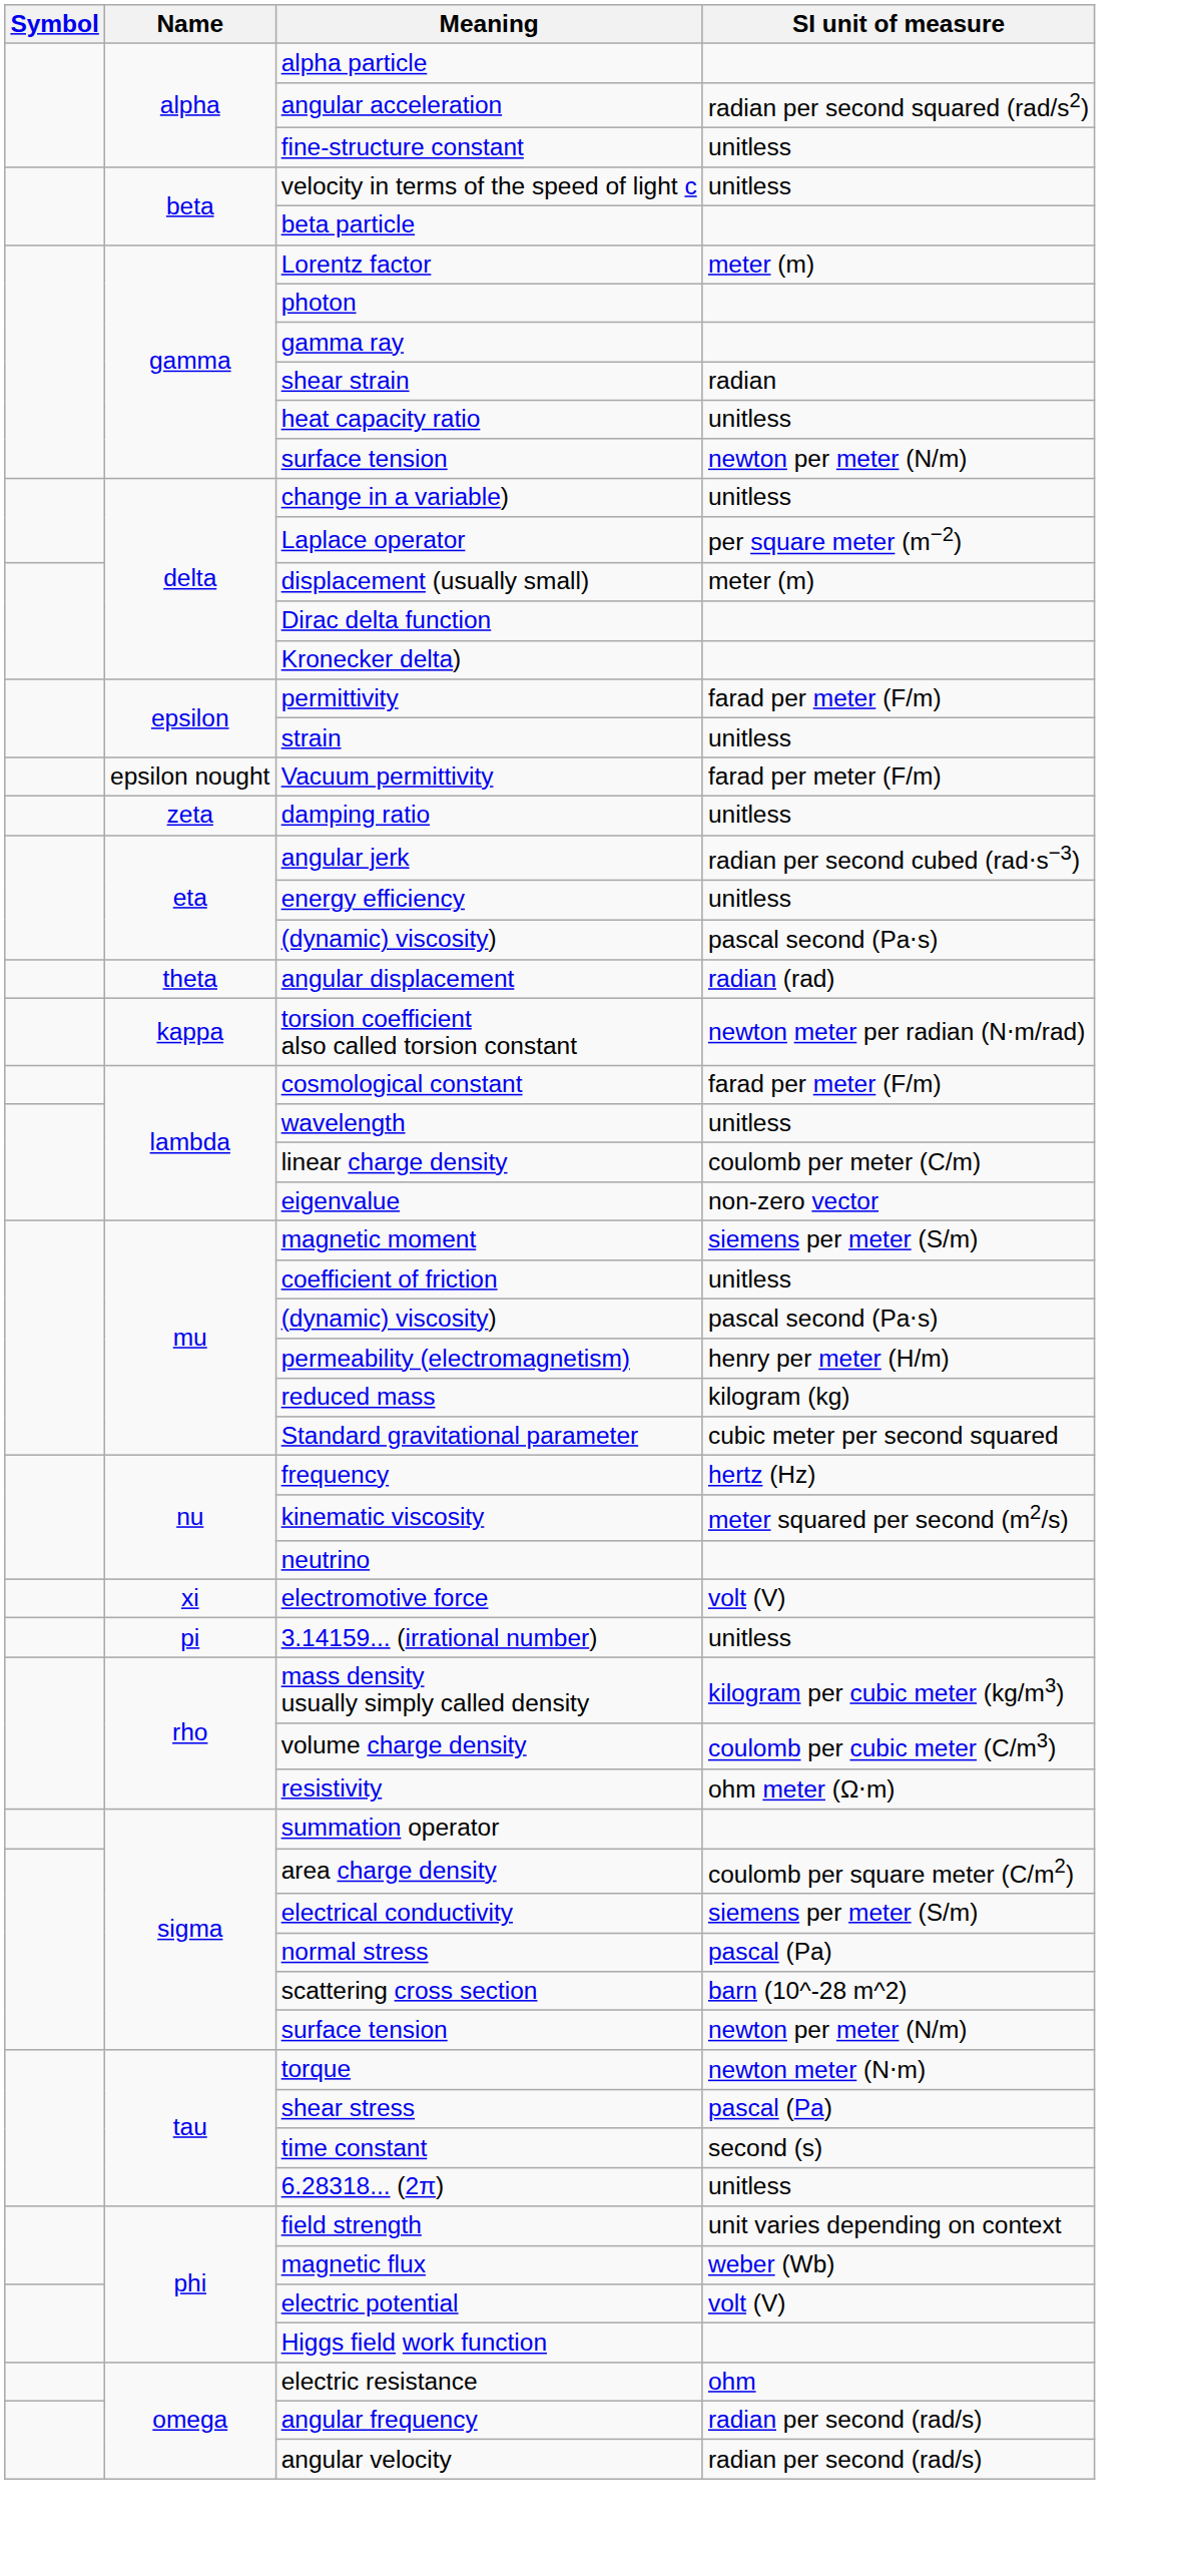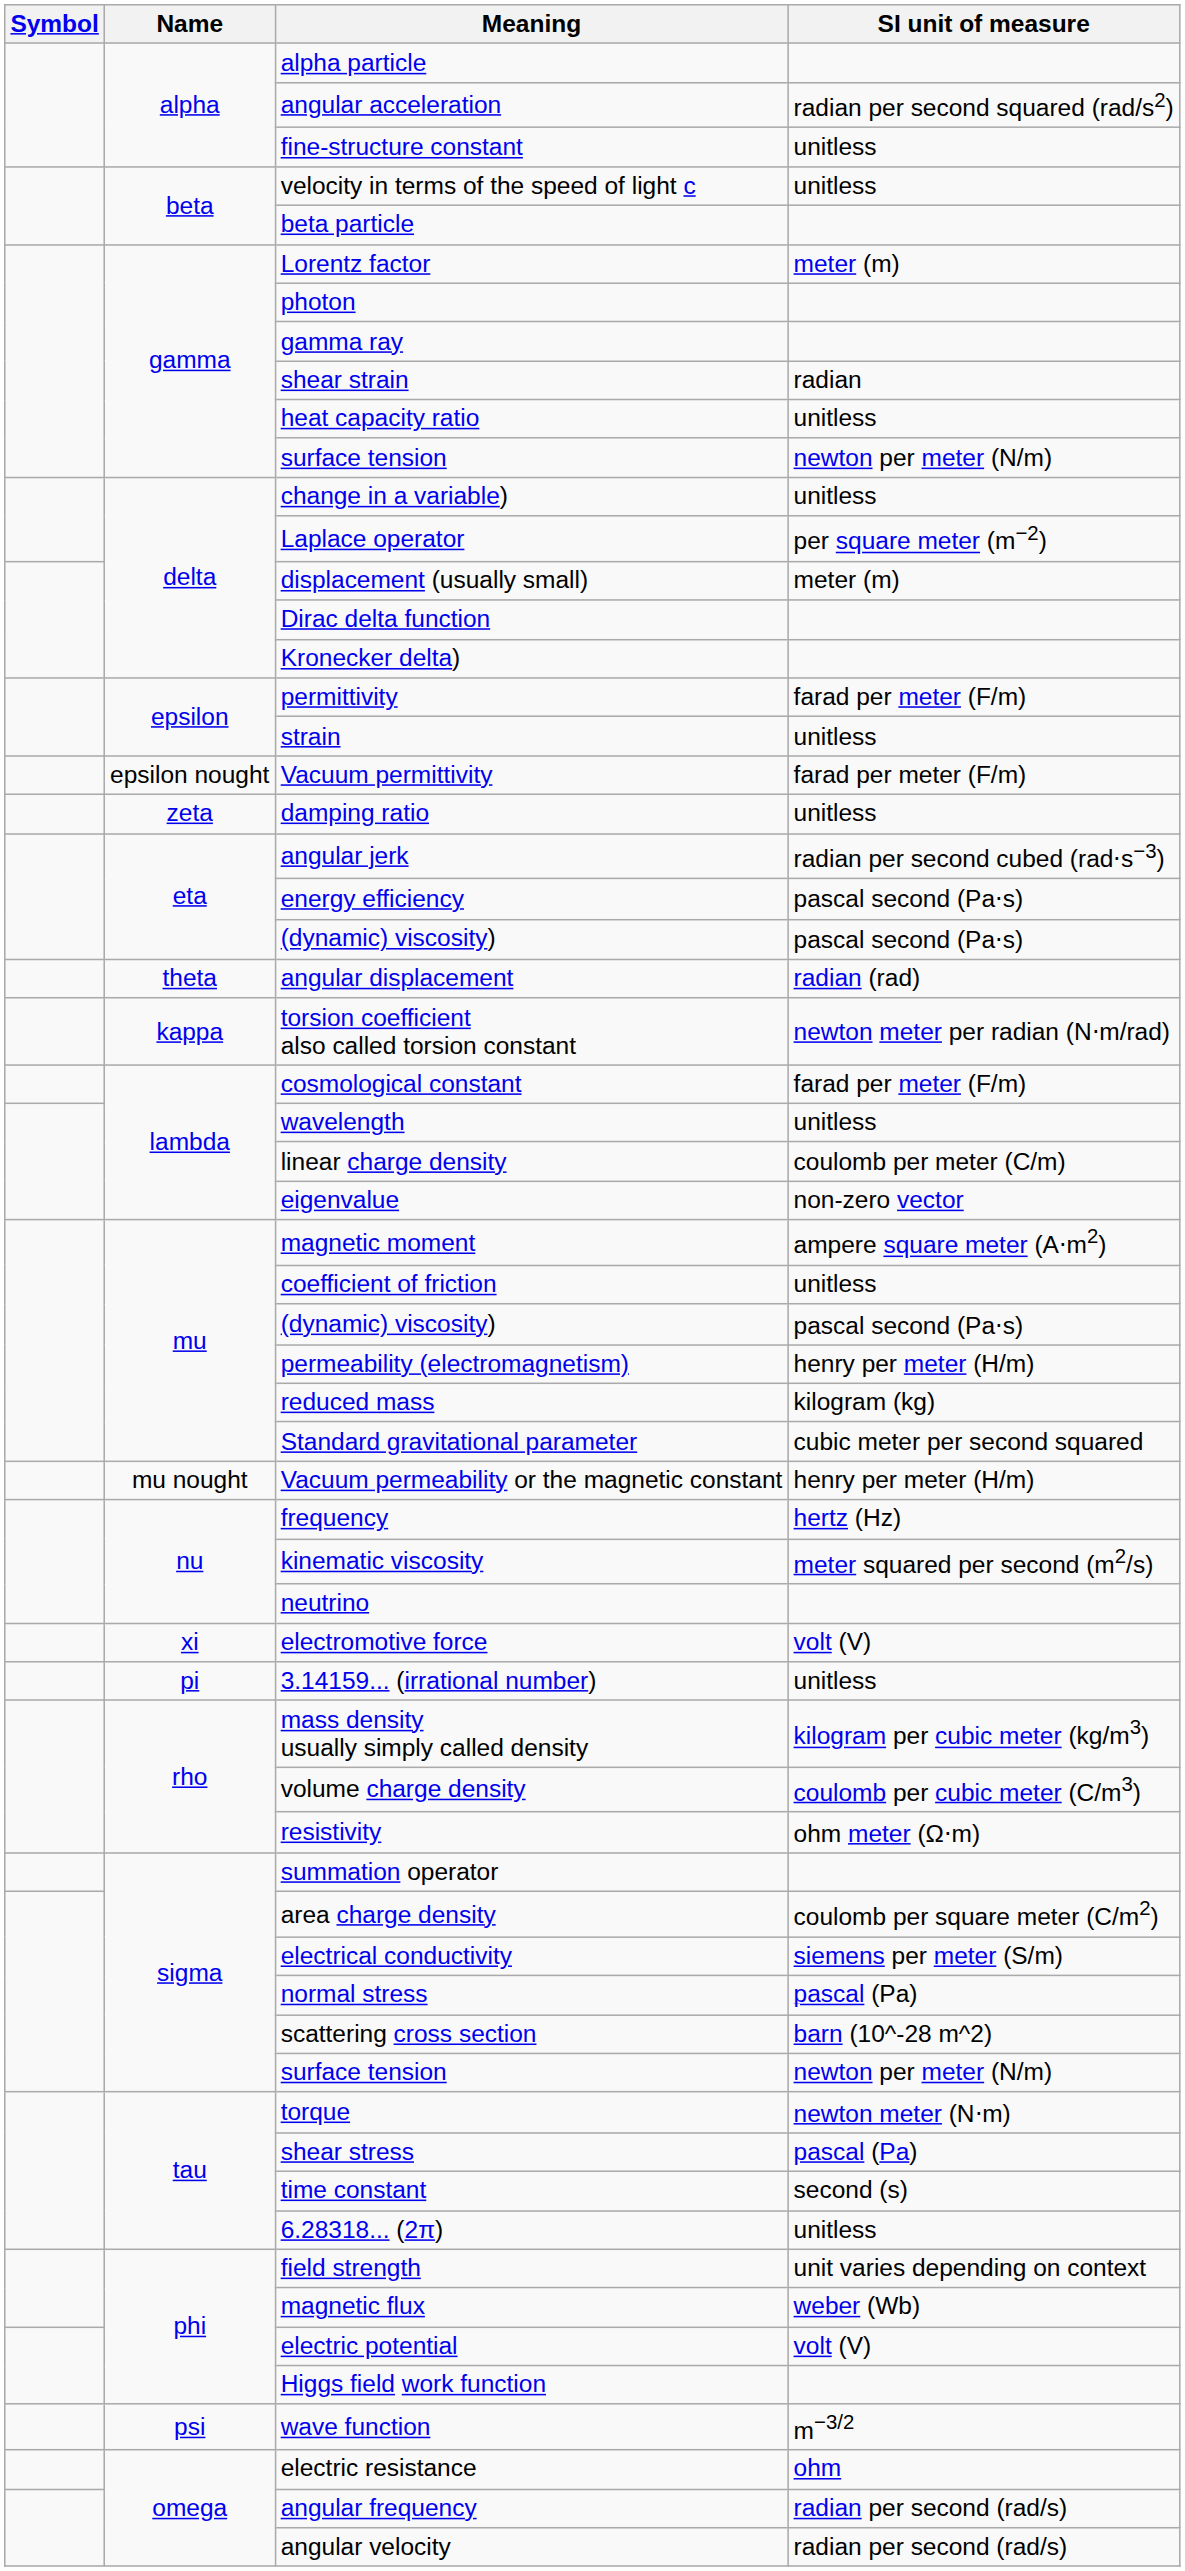 <table class="wikitable">
 <tr>
 <th><a href='#'>Symbol</a></th>
 <th>Name</th>
 <th>Meaning</th>
 <th>SI unit of measure</th>
 </tr>
 <tr>
 <td rowspan=3 style="text-align: center"></td>
 <td rowspan=3 style="text-align: center"><a href='#'>alpha</a></td>
 <td><a href='#'>alpha particle</a></td>
 <td></td>
 </tr>
 <tr>
 <td><a href='#'>angular acceleration</a></td>
 <td>radian per second squared (rad/s<sup>2</sup>)</td>
 </tr>
 <tr>
 <td><a href='#'>fine-structure constant</a></td>
 <td>unitless</td>
 </tr>
 <tr>
 <td rowspan=2 style="text-align: center"></td>
 <td rowspan=2 style="text-align: center"><a href='#'>beta</a></td>
 <td>velocity in terms of the speed of light <a href='#'>c</a></td>
 <td>unitless</td>
 </tr>
 <tr>
 <td><a href='#'>beta particle</a></td>
 <td></td>
 </tr>
 <tr>
 <td rowspan=6 style="text-align: center"></td>
 <td rowspan=6 style="text-align: center"><a href='#'>gamma</a></td>
 <td><a href='#'>Lorentz factor</a></td>
 <td><a href='#'>meter</a> (m)</td>
 </tr>
 <tr>
 <td><a href='#'>photon</a></td>
 <td></td>
 </tr>
 <tr>
 <td><a href='#'>gamma ray</a></td>
 <td></td>
 </tr>
 <tr>
 <td><a href='#'>shear strain</a></td>
 <td>radian</td>
 </tr>
 <tr>
 <td><a href='#'>heat capacity ratio</a></td>
 <td>unitless</td>
 </tr>
 <tr>
 <td><a href='#'>surface tension</a></td>
 <td><a href='#'>newton</a> per <a href='#'>meter</a> (N/m)</td>
 </tr>
 <tr>
 <td rowspan=2 style="text-align: center"></td>
 <td rowspan="5" style="text-align: center"><a href='#'>delta</a></td>
 <td><a href='#'>change in a variable</a>)</td>
 <td>unitless</td>
 </tr>
 <tr>
 <td><a href='#'>Laplace operator</a></td>
 <td>per <a href='#'>square meter</a> (m<sup>−2</sup>)</td>
 </tr>
 <tr>
 <td rowspan="3" style="text-align: center"></td>
 <td><a href='#'>displacement</a> (usually small)</td>
 <td>meter (m)</td>
 </tr>
 <tr>
 <td><a href='#'>Dirac delta function</a></td>
 <td></td>
 </tr>
 <tr>
 <td><a href='#'>Kronecker delta</a>)</td>
 <td></td>
 </tr>
 <tr>
 <td rowspan="2" style="text-align: center"></td>
 <td rowspan="2" style="text-align: center"><a href='#'>epsilon</a></td>
 <td><a href='#'>permittivity</a></td>
 <td>farad per <a href='#'>meter</a> (F/m)</td>
 </tr>
 <tr>
 <td><a href='#'>strain</a></td>
 <td>unitless</td>
 </tr>
 <tr>
 <td style="text-align: center"></td>
 <td style="text-align: center">epsilon nought</td>
 <td><a href='#'>Vacuum permittivity</a></td>
 <td>farad per meter (F/m)</td>
 </tr>
 <tr>
 <td style="text-align: center"></td>
 <td style="text-align: center"><a href='#'>zeta</a></td>
 <td><a href='#'>damping ratio</a></td>
 <td>unitless</td>
 </tr>
 <tr>
 <td rowspan=3 style="text-align: center"></td>
 <td rowspan=3 style="text-align: center"><a href='#'>eta</a></td>
 <td><a href='#'>angular jerk</a></td>
 <td>radian per second cubed (rad⋅s<sup>−3</sup>)</td>
 </tr>
 <tr>
 <td><a href='#'>energy efficiency</a></td>
-<td>unitless</td>
+<td>pascal second (Pa⋅s)</td>
 </tr>
 <tr>
 <td><a href='#'>(dynamic) viscosity</a>)</td>
 <td>pascal second (Pa⋅s)</td>
 </tr>
 <tr>
 <td style="text-align: center"></td>
 <td style="text-align: center"><a href='#'>theta</a></td>
 <td><a href='#'>angular displacement</a></td>
 <td><a href='#'>radian</a> (rad)</td>
 </tr>
 <tr>
 <td style="text-align: center"></td>
 <td style="text-align: center"><a href='#'>kappa</a></td>
 <td><a href='#'>torsion coefficient</a> <br> also called torsion constant</td>
 <td><a href='#'>newton</a> <a href='#'>meter</a> per radian (N⋅m/rad)</td>
 </tr>
 <tr>
 <td style="text-align: center"></td>
 <td rowspan=4 style="text-align: center"><a href='#'>lambda</a></td>
 <td><a href='#'>cosmological constant</a></td>
 <td>farad per <a href='#'>meter</a> (F/m)</td>
 </tr>
 <tr>
 <td rowspan="3" style="text-align: center"></td>
 <td><a href='#'>wavelength</a></td>
 <td>unitless</td>
 </tr>
 <tr>
 <td>linear <a href='#'>charge density</a></td>
 <td>coulomb per meter (C/m)</td>
 </tr>
 <tr>
 <td><a href='#'>eigenvalue</a></td>
 <td>non-zero <a href='#'>vector</a></td>
 </tr>
 <tr>
 <td rowspan="6" style="text-align: center"></td>
 <td rowspan="6" style="text-align: center"><a href='#'>mu</a></td>
 <td><a href='#'>magnetic moment</a></td>
-<td><a href='#'>siemens</a> per <a href='#'>meter</a> (S/m)</td>
+<td>ampere <a href='#'>square meter</a> (A⋅m<sup>2</sup>)</td>
 </tr>
 <tr>
 <td><a href='#'>coefficient of friction</a></td>
 <td>unitless</td>
 </tr>
 <tr>
 <td><a href='#'>(dynamic) viscosity</a>)</td>
 <td>pascal second (Pa⋅s)</td>
 </tr>
 <tr>
 <td><a href='#'>permeability (electromagnetism)</a></td>
 <td>henry per <a href='#'>meter</a> (H/m)</td>
 </tr>
 <tr>
 <td><a href='#'>reduced mass</a></td>
 <td>kilogram (kg)</td>
 </tr>
 <tr>
 <td><a href='#'>Standard gravitational parameter</a></td>
 <td>cubic meter per second squared</td>
+</tr>
+<tr>
+<td style="text-align: center"></td>
+<td style="text-align: center">mu nought</td>
+<td><a href='#'>Vacuum permeability</a> or the magnetic constant</td>
+<td>henry per meter (H/m)</td>
 </tr>
 <tr>
 <td rowspan=3 style="text-align: center"></td>
 <td rowspan=3 style="text-align: center"><a href='#'>nu</a></td>
 <td><a href='#'>frequency</a></td>
 <td><a href='#'>hertz</a> (Hz)</td>
 </tr>
 <tr>
 <td><a href='#'>kinematic viscosity</a></td>
 <td><a href='#'>meter</a> squared per second (m<sup>2</sup>/s)</td>
 </tr>
 <tr>
 <td><a href='#'>neutrino</a></td>
 <td></td>
 </tr>
 <tr>
 <td style="text-align: center"></td>
 <td style="text-align: center"><a href='#'>xi</a></td>
 <td><a href='#'>electromotive force</a></td>
 <td><a href='#'>volt</a> (V)</td>
 </tr>
 <tr>
 <td style="text-align: center"></td>
 <td style="text-align: center"><a href='#'>pi</a></td>
 <td><a href='#'>3.14159...</a> (<a href='#'>irrational number</a>)</td>
 <td>unitless</td>
 </tr>
 <tr>
 <td rowspan=3 style="text-align: center"></td>
 <td rowspan=3 style="text-align: center"><a href='#'>rho</a></td>
 <td><a href='#'>mass density</a> <br> usually simply called density</td>
 <td><a href='#'>kilogram</a> per <a href='#'>cubic meter</a> (kg/m<sup>3</sup>)</td>
 </tr>
 <tr>
 <td>volume <a href='#'>charge density</a></td>
 <td><a href='#'>coulomb</a> per <a href='#'>cubic meter</a> (C/m<sup>3</sup>)</td>
 </tr>
 <tr>
 <td><a href='#'>resistivity</a></td>
 <td>ohm <a href='#'>meter</a> (Ω⋅m)</td>
 </tr>
 <tr>
 <td style="text-align: center"></td>
 <td rowspan=6 style="text-align: center"><a href='#'>sigma</a></td>
 <td><a href='#'>summation</a> operator</td>
 <td></td>
 </tr>
 <tr>
 <td rowspan=5 style="text-align: center"></td>
 <td>area <a href='#'>charge density</a></td>
 <td>coulomb per square meter (C/m<sup>2</sup>)</td>
 </tr>
 <tr>
 <td><a href='#'>electrical conductivity</a></td>
 <td><a href='#'>siemens</a> per <a href='#'>meter</a> (S/m)</td>
 </tr>
 <tr>
 <td><a href='#'>normal stress</a></td>
 <td><a href='#'>pascal</a> (Pa)</td>
 </tr>
 <tr>
 <td>scattering <a href='#'>cross section</a></td>
 <td><a href='#'>barn</a> (10^-28 m^2)</td>
 </tr>
 <tr>
 <td><a href='#'>surface tension</a></td>
 <td><a href='#'>newton</a> per <a href='#'>meter</a> (N/m)</td>
 </tr>
 <tr>
 <td rowspan=4 style="text-align: center"></td>
 <td rowspan=4 style="text-align: center"><a href='#'>tau</a></td>
 <td><a href='#'>torque</a></td>
 <td><a href='#'>newton meter</a> (N⋅m)</td>
 </tr>
 <tr>
 <td><a href='#'>shear stress</a></td>
 <td><a href='#'>pascal</a> (<a href='#'>Pa</a>)</td>
 </tr>
 <tr>
 <td><a href='#'>time constant</a></td>
 <td>second (s)</td>
 </tr>
 <tr>
 <td><a href='#'>6.28318...</a> (<a href='#'>2π</a>)</td>
 <td>unitless</td>
 </tr>
 <tr>
 <td rowspan=2 style="text-align: center"></td>
 <td rowspan=4 style="text-align: center"><a href='#'>phi</a></td>
 <td><a href='#'>field strength</a></td>
 <td>unit varies depending on context</td>
 </tr>
 <tr>
 <td><a href='#'>magnetic flux</a></td>
 <td><a href='#'>weber</a> (Wb)</td>
 </tr>
 <tr>
 <td rowspan=2 style="text-align: center"></td>
 <td><a href='#'>electric potential</a></td>
 <td><a href='#'>volt</a> (V)</td>
 </tr>
 <tr>
 <td><a href='#'>Higgs field</a> <a href='#'>work function</a></td>
 <td></td>
 </tr>
 <tr>
 <td style="text-align: center"></td>
+<td style="text-align: center"><a href='#'>psi</a></td>
+<td><a href='#'>wave function</a></td>
+<td>m<sup>−3/2</sup></td>
+</tr>
+<tr>
+<td style="text-align: center"></td>
 <td rowspan="3" style="text-align: center"><a href='#'>omega</a></td>
 <td>electric resistance</td>
 <td><a href='#'>ohm</a></td>
 </tr>
 <tr>
 <td rowspan="2" style="text-align: center"></td>
 <td><a href='#'>angular frequency</a></td>
 <td><a href='#'>radian</a> per second (rad/s)</td>
 </tr>
 <tr>
 <td>angular velocity</td>
 <td>radian per second (rad/s)</td>
 </tr>
 </table>
